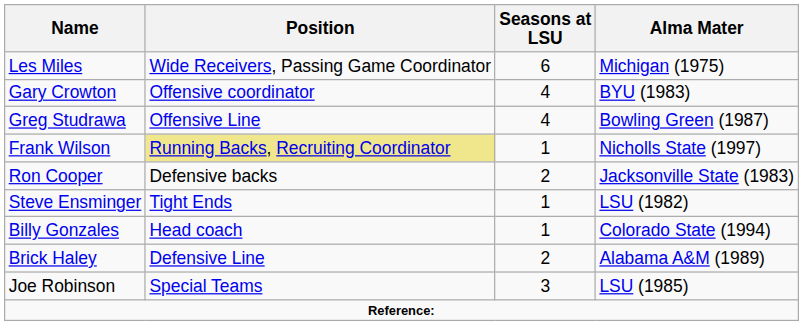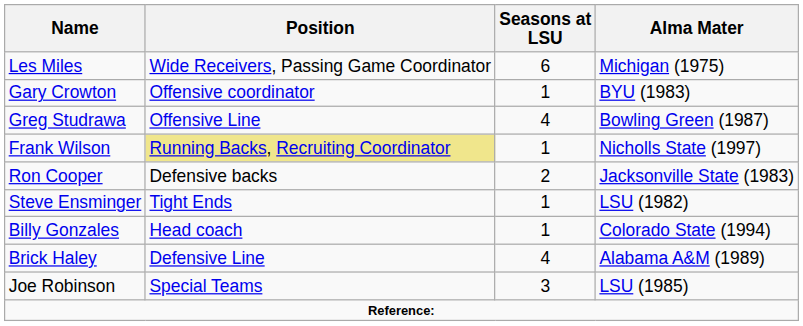 <table class="wikitable" border="1" style="font-size:90%;">
 <tr>
 <th>Name</th>
 <th>Position</th>
 <th>Seasons at<br>LSU</th>
 <th>Alma Mater</th>
 </tr>
 <tr>
 <td><a href='#'>Les Miles</a></td>
 <td><a href='#'>Wide Receivers</a>, Passing Game Coordinator</td>
 <td align=center>6</td>
 <td><a href='#'>Michigan</a> (1975)</td>
 </tr>
 <tr>
 <td><a href='#'>Gary Crowton</a></td>
 <td><a href='#'>Offensive coordinator</a></td>
-<td align=center>4</td>
+<td align=center>1</td>
 <td><a href='#'>BYU</a> (1983)</td>
 </tr>
 <tr>
 <td><a href='#'>Greg Studrawa</a></td>
 <td><a href='#'>Offensive Line</a></td>
 <td align=center>4</td>
 <td><a href='#'>Bowling Green</a> (1987)</td>
 </tr>
 <tr>
 <td><a href='#'>Frank Wilson</a></td>
 <td style="background: khaki;"><a href='#'>Running Backs</a>, <a href='#'>Recruiting Coordinator</a></td>
 <td align=center>1</td>
 <td><a href='#'>Nicholls State</a> (1997)</td>
 </tr>
 <tr>
 <td><a href='#'>Ron Cooper</a></td>
 <td>Defensive backs</td>
 <td align=center>2</td>
 <td><a href='#'>Jacksonville State</a> (1983)</td>
 </tr>
 <tr>
 <td><a href='#'>Steve Ensminger</a></td>
 <td><a href='#'>Tight Ends</a></td>
 <td align=center>1</td>
 <td><a href='#'>LSU</a> (1982)</td>
 </tr>
 <tr>
 <td><a href='#'>Billy Gonzales</a></td>
 <td><a href='#'>Head coach</a></td>
 <td align=center>1</td>
 <td><a href='#'>Colorado State</a> (1994)</td>
 </tr>
 <tr>
 <td><a href='#'>Brick Haley</a></td>
 <td><a href='#'>Defensive Line</a></td>
-<td align=center>2</td>
+<td align=center>4</td>
 <td><a href='#'>Alabama A&M</a> (1989)</td>
 </tr>
 <tr>
 <td>Joe Robinson</td>
 <td><a href='#'>Special Teams</a></td>
 <td align=center>3</td>
 <td><a href='#'>LSU</a> (1985)</td>
 </tr>
 <tr>
 <td colspan="4" style="font-size: 8pt" align="center"><strong>Reference:</strong></td>
 </tr>
 </table>
